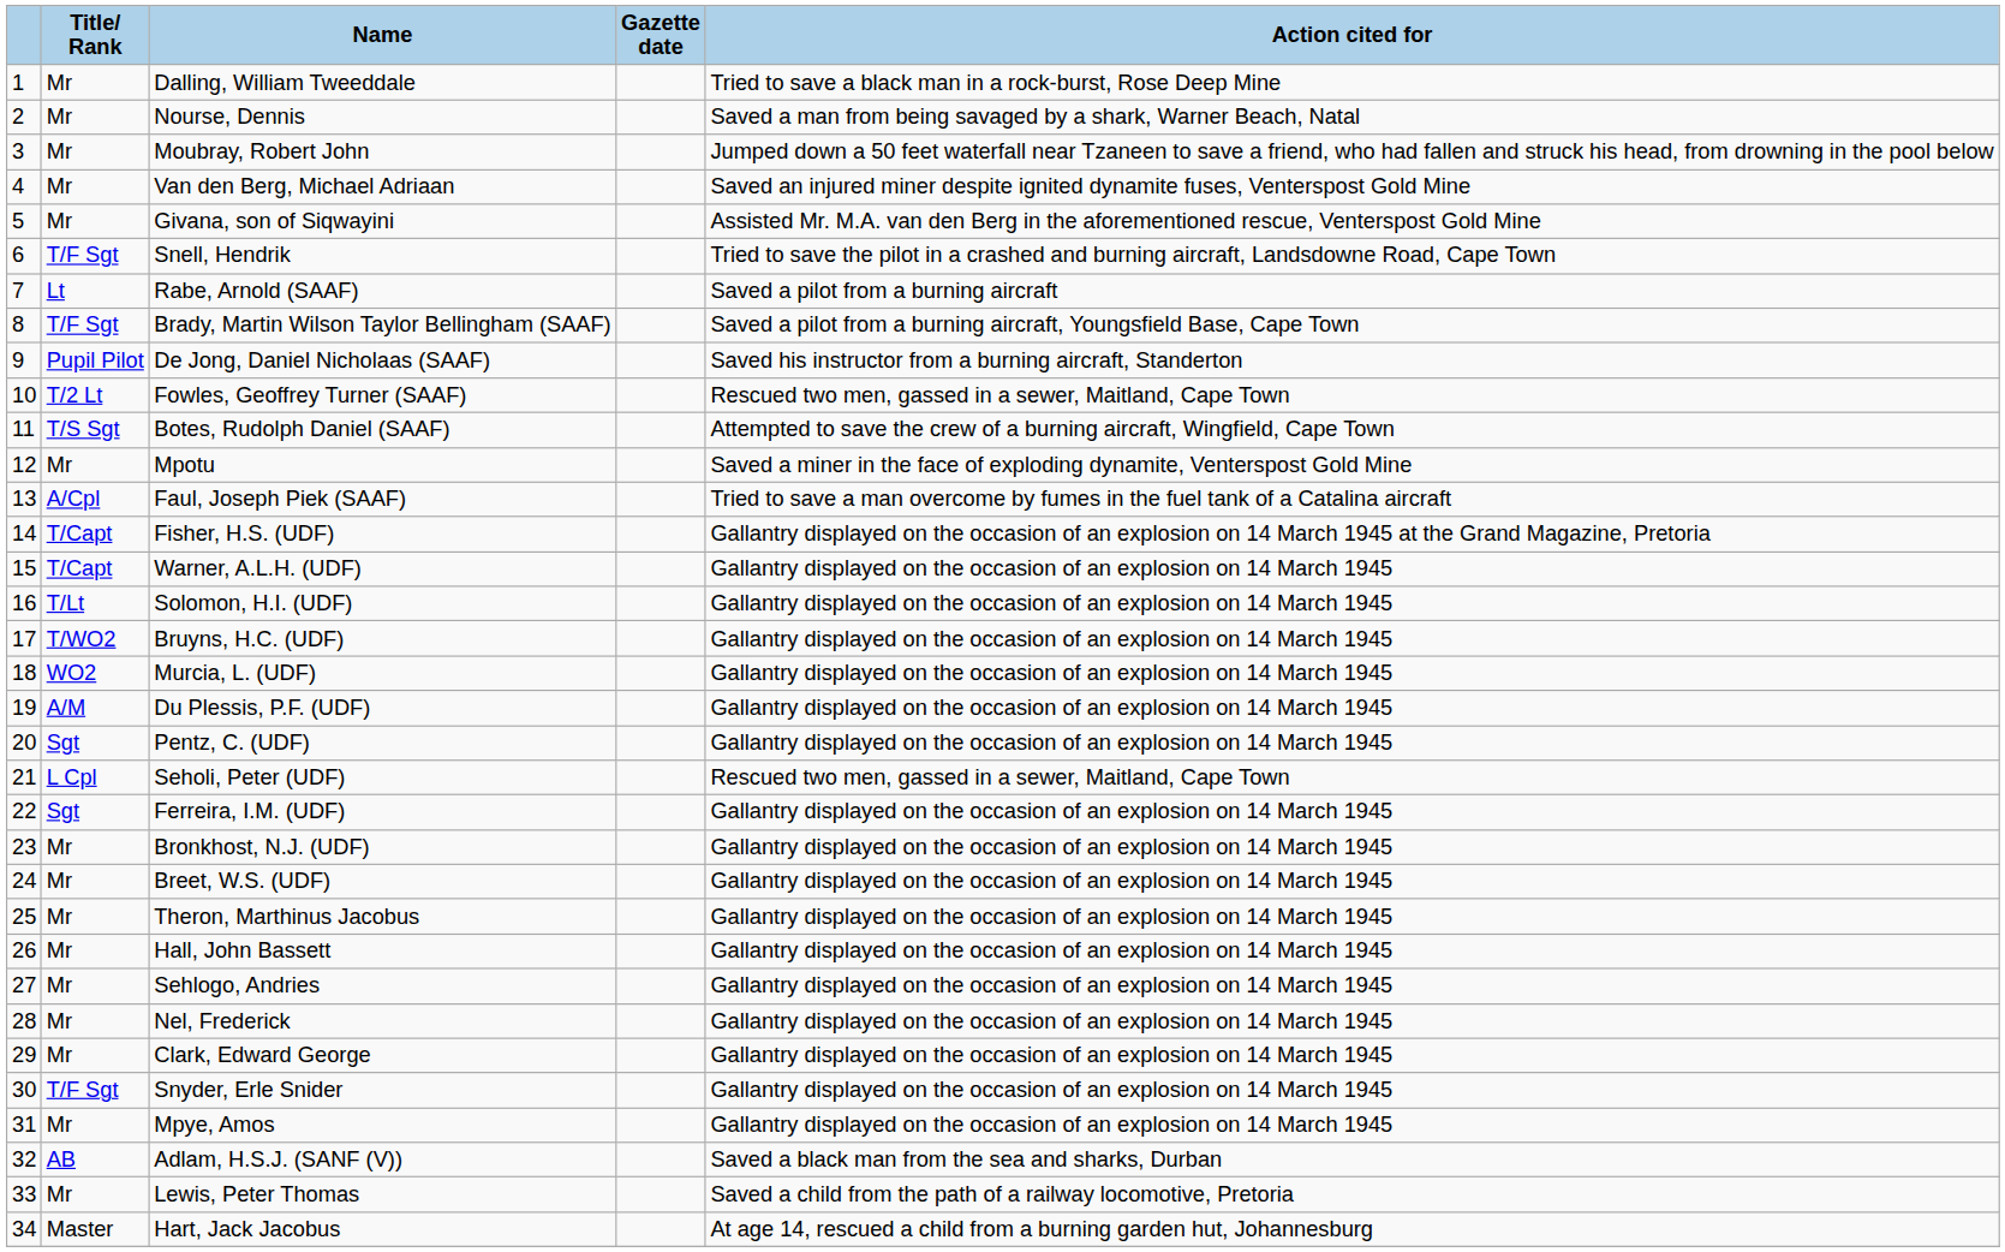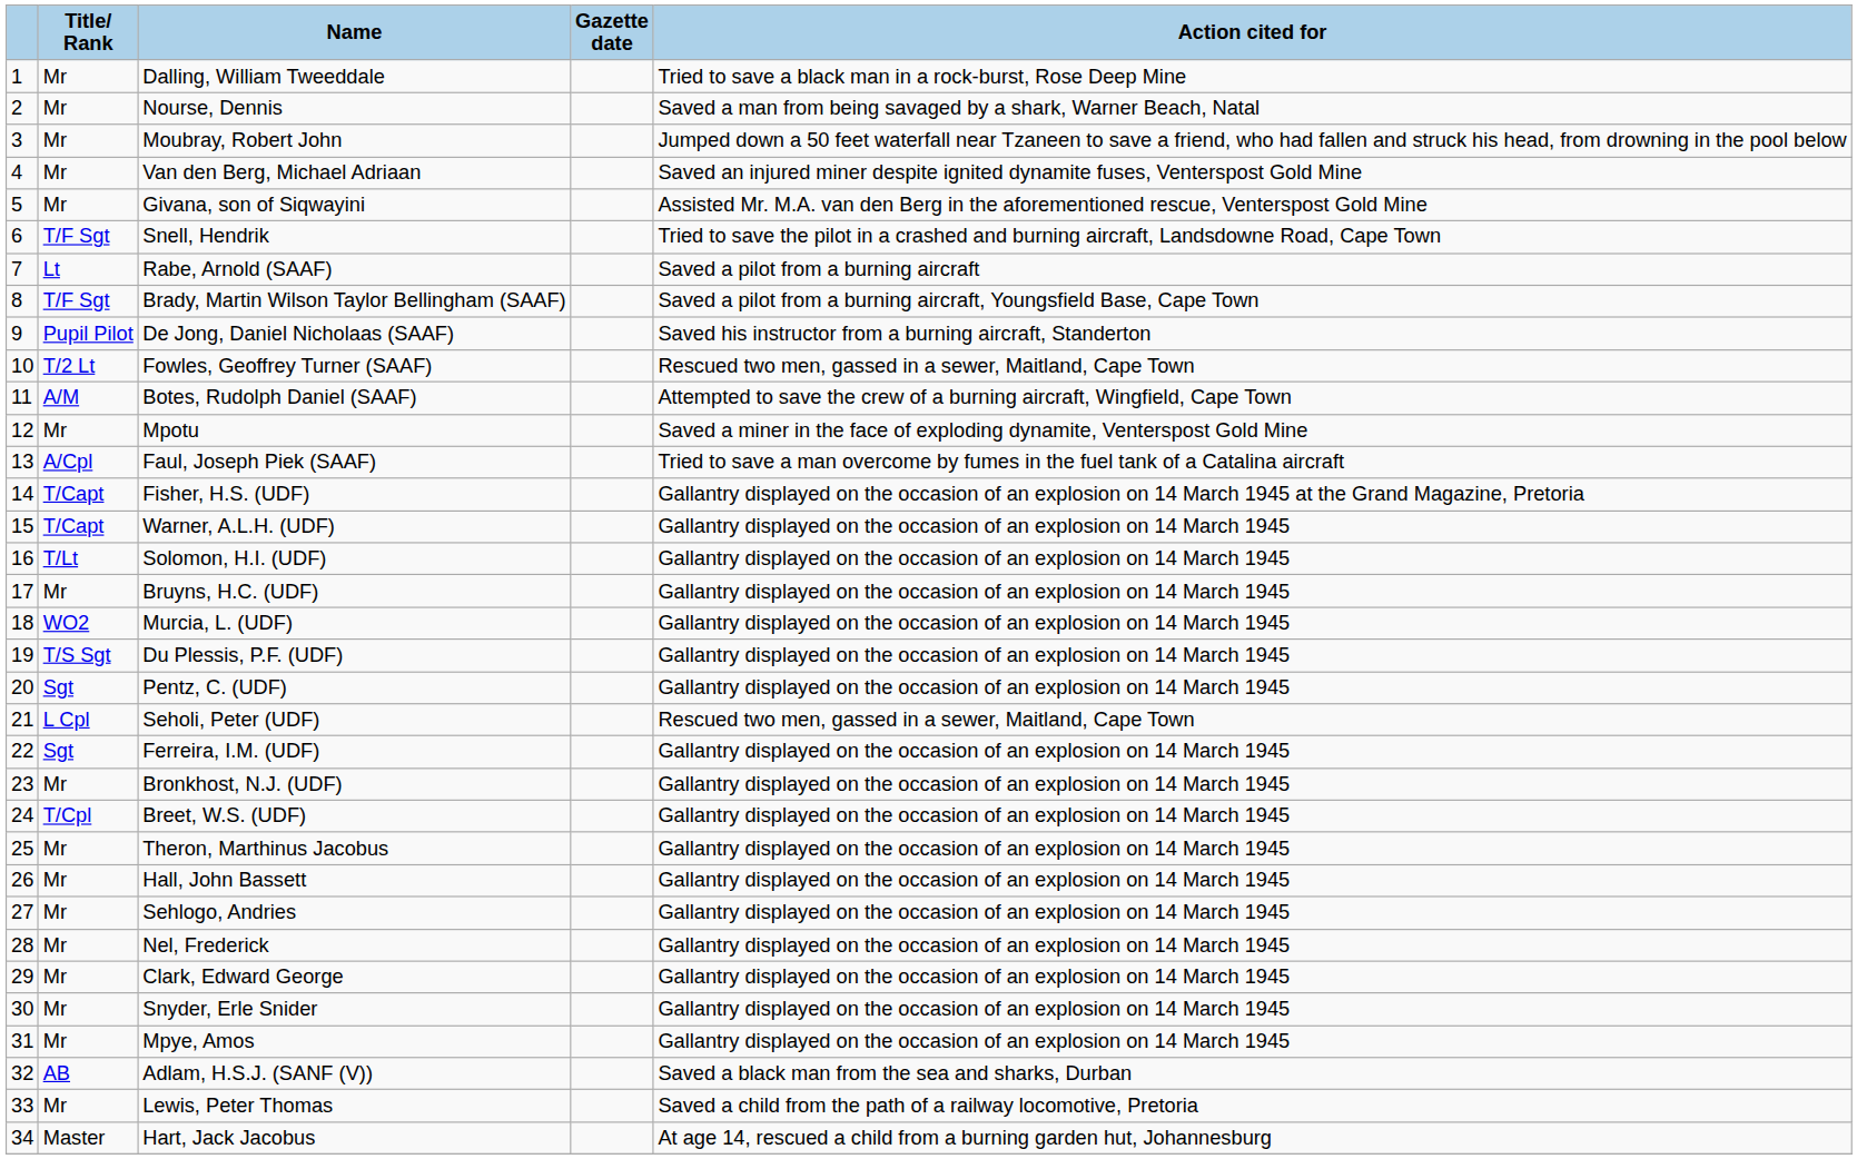 <table class="wikitable sortable" style="margin:0.5em auto; font-size:100%;">
 <tr>
 <th scope="row"; style="background-color: #ACD1E9;"></th>
 <th scope="row"; style="background-color: #ACD1E9;">Title/<br>Rank</th>
 <th scope="row"; style="background-color: #ACD1E9;">Name</th>
 <th scope="row"; style="background-color: #ACD1E9;">Gazette<br>date</th>
 <th scope="row"; style="background-color: #ACD1E9;">Action cited for</th>
 </tr>
 <tr>
 <td>1</td>
 <td>Mr</td>
 <td>Dalling, William Tweeddale</td>
 <td></td>
 <td>Tried to save a black man in a rock-burst, Rose Deep Mine</td>
 </tr>
 <tr>
 <td>2</td>
 <td>Mr</td>
 <td>Nourse, Dennis</td>
 <td></td>
 <td>Saved a man from being savaged by a shark, Warner Beach, Natal</td>
 </tr>
 <tr>
 <td>3</td>
 <td>Mr</td>
 <td>Moubray, Robert John</td>
 <td></td>
 <td>Jumped down a 50 feet waterfall near Tzaneen to save a friend, who had fallen and struck his head, from drowning in the pool below</td>
 </tr>
 <tr>
 <td>4</td>
 <td>Mr</td>
 <td>Van den Berg, Michael Adriaan</td>
 <td></td>
 <td>Saved an injured miner despite ignited dynamite fuses, Venterspost Gold Mine</td>
 </tr>
 <tr>
 <td>5</td>
 <td>Mr</td>
 <td>Givana, son of Siqwayini</td>
 <td></td>
 <td>Assisted Mr. M.A. van den Berg in the aforementioned rescue, Venterspost Gold Mine</td>
 </tr>
 <tr>
 <td>6</td>
 <td data-sort-value="14"><a href='#'>T/F Sgt</a></td>
 <td>Snell, Hendrik</td>
 <td></td>
 <td>Tried to save the pilot in a crashed and burning aircraft, Landsdowne Road, Cape Town</td>
 </tr>
 <tr>
 <td>7</td>
 <td data-sort-value="09"><a href='#'>Lt</a></td>
 <td>Rabe, Arnold (SAAF)</td>
 <td></td>
 <td>Saved a pilot from a burning aircraft</td>
 </tr>
 <tr>
 <td>8</td>
 <td data-sort-value="14"><a href='#'>T/F Sgt</a></td>
 <td>Brady, Martin Wilson Taylor Bellingham (SAAF)</td>
 <td></td>
 <td>Saved a pilot from a burning aircraft, Youngsfield Base, Cape Town</td>
 </tr>
 <tr>
 <td>9</td>
 <td data-sort-value="11"><a href='#'>Pupil Pilot</a></td>
 <td>De Jong, Daniel Nicholaas (SAAF)</td>
 <td></td>
 <td>Saved his instructor from a burning aircraft, Standerton</td>
 </tr>
 <tr>
 <td>10</td>
 <td data-sort-value="10"><a href='#'>T/2 Lt</a></td>
 <td>Fowles, Geoffrey Turner (SAAF)</td>
 <td></td>
 <td>Rescued two men, gassed in a sewer, Maitland, Cape Town</td>
 </tr>
 <tr>
 <td>11</td>
-<td data-sort-value="14"><a href='#'>T/S Sgt</a></td>
+<td data-sort-value="18"><a href='#'>A/M</a></td>
 <td>Botes, Rudolph Daniel (SAAF)</td>
 <td></td>
 <td>Attempted to save the crew of a burning aircraft, Wingfield, Cape Town</td>
 </tr>
 <tr>
 <td>12</td>
 <td>Mr</td>
 <td>Mpotu</td>
 <td></td>
 <td>Saved a miner in the face of exploding dynamite, Venterspost Gold Mine</td>
 </tr>
 <tr>
 <td>13</td>
 <td data-sort-value="16"><a href='#'>A/Cpl</a></td>
 <td>Faul, Joseph Piek (SAAF)</td>
 <td></td>
 <td>Tried to save a man overcome by fumes in the fuel tank of a Catalina aircraft</td>
 </tr>
 <tr>
 <td>14</td>
 <td data-sort-value="08"><a href='#'>T/Capt</a></td>
 <td>Fisher, H.S. (UDF)</td>
 <td></td>
 <td>Gallantry displayed on the occasion of an explosion on 14 March 1945 at the Grand Magazine, Pretoria</td>
 </tr>
 <tr>
 <td>15</td>
 <td data-sort-value="08"><a href='#'>T/Capt</a></td>
 <td>Warner, A.L.H. (UDF)</td>
 <td></td>
 <td>Gallantry displayed on the occasion of an explosion on 14 March 1945</td>
 </tr>
 <tr>
 <td>16</td>
 <td data-sort-value="09"><a href='#'>T/Lt</a></td>
 <td>Solomon, H.I. (UDF)</td>
 <td></td>
 <td>Gallantry displayed on the occasion of an explosion on 14 March 1945</td>
 </tr>
 <tr>
 <td>17</td>
-<td data-sort-value="13"><a href='#'>T/WO2</a></td>
+<td>Mr</td>
 <td>Bruyns, H.C. (UDF)</td>
 <td></td>
 <td>Gallantry displayed on the occasion of an explosion on 14 March 1945</td>
 </tr>
 <tr>
 <td>18</td>
 <td data-sort-value="13"><a href='#'>WO2</a></td>
 <td>Murcia, L. (UDF)</td>
 <td></td>
 <td>Gallantry displayed on the occasion of an explosion on 14 March 1945</td>
 </tr>
 <tr>
 <td>19</td>
-<td data-sort-value="18"><a href='#'>A/M</a></td>
+<td data-sort-value="14"><a href='#'>T/S Sgt</a></td>
 <td>Du Plessis, P.F. (UDF)</td>
 <td></td>
 <td>Gallantry displayed on the occasion of an explosion on 14 March 1945</td>
 </tr>
 <tr>
 <td>20</td>
 <td data-sort-value="15"><a href='#'>Sgt</a></td>
 <td>Pentz, C. (UDF)</td>
 <td></td>
 <td>Gallantry displayed on the occasion of an explosion on 14 March 1945</td>
 </tr>
 <tr>
 <td>21</td>
 <td data-sort-value="17"><a href='#'>L Cpl</a></td>
 <td>Seholi, Peter (UDF)</td>
 <td></td>
 <td>Rescued two men, gassed in a sewer, Maitland, Cape Town</td>
 </tr>
 <tr>
 <td>22</td>
 <td data-sort-value="15"><a href='#'>Sgt</a></td>
 <td>Ferreira, I.M. (UDF)</td>
 <td></td>
 <td>Gallantry displayed on the occasion of an explosion on 14 March 1945</td>
 </tr>
 <tr>
 <td>23</td>
 <td>Mr</td>
 <td>Bronkhost, N.J. (UDF)</td>
 <td></td>
 <td>Gallantry displayed on the occasion of an explosion on 14 March 1945</td>
 </tr>
 <tr>
 <td>24</td>
-<td>Mr</td>
+<td data-sort-value="16"><a href='#'>T/Cpl</a></td>
 <td>Breet, W.S. (UDF)</td>
 <td></td>
 <td>Gallantry displayed on the occasion of an explosion on 14 March 1945</td>
 </tr>
 <tr>
 <td>25</td>
 <td>Mr</td>
 <td>Theron, Marthinus Jacobus</td>
 <td></td>
 <td>Gallantry displayed on the occasion of an explosion on 14 March 1945</td>
 </tr>
 <tr>
 <td>26</td>
 <td>Mr</td>
 <td>Hall, John Bassett</td>
 <td></td>
 <td>Gallantry displayed on the occasion of an explosion on 14 March 1945</td>
 </tr>
 <tr>
 <td>27</td>
 <td>Mr</td>
 <td>Sehlogo, Andries</td>
 <td></td>
 <td>Gallantry displayed on the occasion of an explosion on 14 March 1945</td>
 </tr>
 <tr>
 <td>28</td>
 <td>Mr</td>
 <td>Nel, Frederick</td>
 <td></td>
 <td>Gallantry displayed on the occasion of an explosion on 14 March 1945</td>
 </tr>
 <tr>
 <td>29</td>
 <td>Mr</td>
 <td>Clark, Edward George</td>
 <td></td>
 <td>Gallantry displayed on the occasion of an explosion on 14 March 1945</td>
 </tr>
 <tr>
 <td>30</td>
-<td data-sort-value="14"><a href='#'>T/F Sgt</a></td>
+<td>Mr</td>
 <td>Snyder, Erle Snider</td>
 <td></td>
 <td>Gallantry displayed on the occasion of an explosion on 14 March 1945</td>
 </tr>
 <tr>
 <td>31</td>
 <td>Mr</td>
 <td>Mpye, Amos</td>
 <td></td>
 <td>Gallantry displayed on the occasion of an explosion on 14 March 1945</td>
 </tr>
 <tr>
 <td>32</td>
 <td data-sort-value="17"><a href='#'>AB</a></td>
 <td>Adlam, H.S.J. (SANF (V))</td>
 <td></td>
 <td>Saved a black man from the sea and sharks, Durban</td>
 </tr>
 <tr>
 <td>33</td>
 <td>Mr</td>
 <td>Lewis, Peter Thomas</td>
 <td></td>
 <td>Saved a child from the path of a railway locomotive, Pretoria</td>
 </tr>
 <tr>
 <td>34</td>
 <td>Master</td>
 <td>Hart, Jack Jacobus</td>
 <td></td>
 <td>At age 14, rescued a child from a burning garden hut, Johannesburg</td>
 </tr>
 <tr>
 </tr>
 </table>
